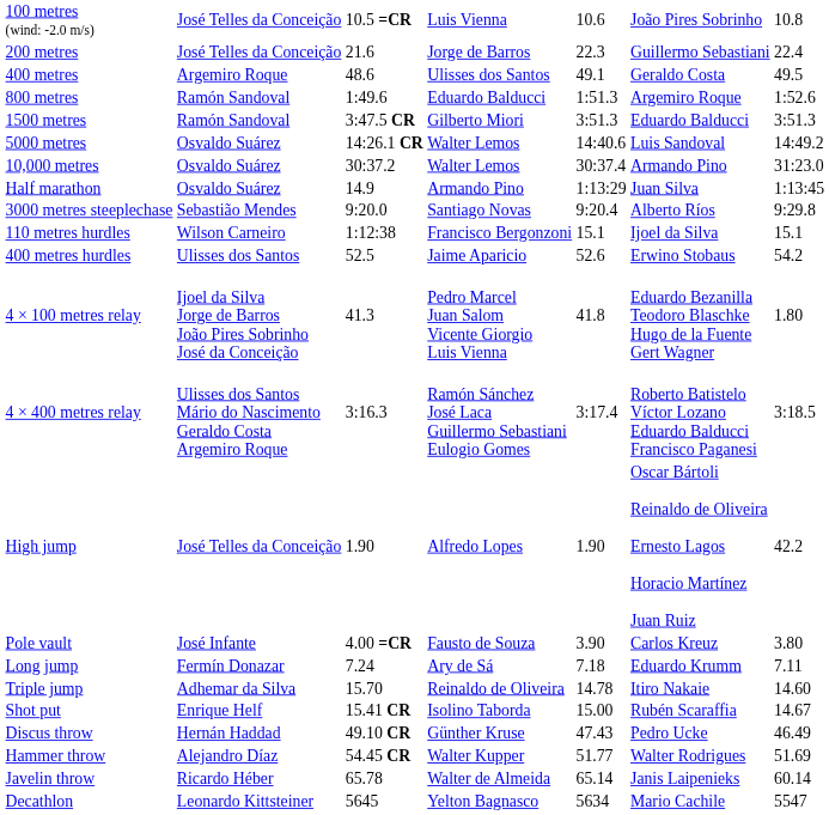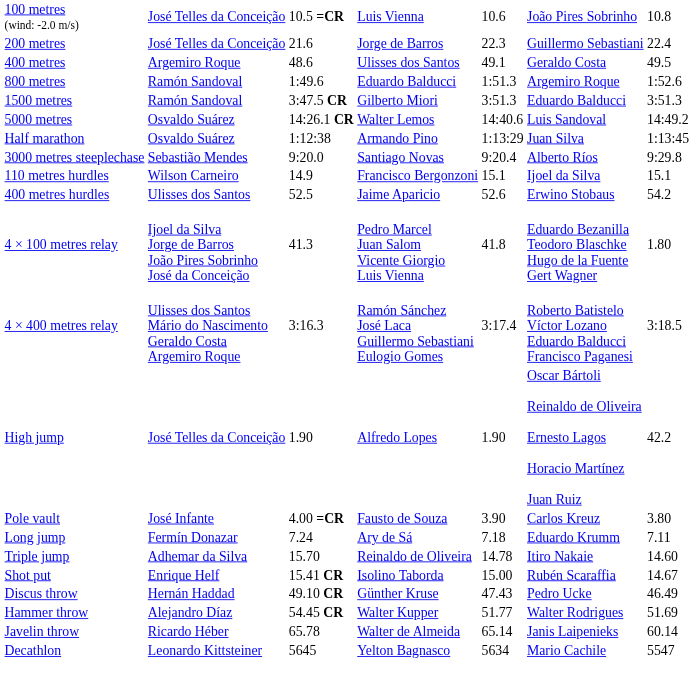 <table>
 <tr>
 <td><a href='#'>100 metres</a><br><small>(wind: -2.0 m/s)</small></td>
 <td><a href='#'>José Telles da Conceição</a><br> </td>
 <td>10.5 <strong>=CR</strong></td>
 <td><a href='#'>Luis Vienna</a><br> </td>
 <td>10.6</td>
 <td><a href='#'>João Pires Sobrinho</a><br> </td>
 <td>10.8</td>
 </tr>
 <tr>
 <td><a href='#'>200 metres</a></td>
 <td><a href='#'>José Telles da Conceição</a><br> </td>
 <td>21.6</td>
 <td><a href='#'>Jorge de Barros</a><br> </td>
 <td>22.3</td>
 <td><a href='#'>Guillermo Sebastiani</a><br> </td>
 <td>22.4</td>
 </tr>
 <tr>
 <td><a href='#'>400 metres</a></td>
 <td><a href='#'>Argemiro Roque</a><br> </td>
 <td>48.6</td>
 <td><a href='#'>Ulisses dos Santos</a><br> </td>
 <td>49.1</td>
 <td><a href='#'>Geraldo Costa</a><br> </td>
 <td>49.5</td>
 </tr>
 <tr>
 <td><a href='#'>800 metres</a></td>
 <td><a href='#'>Ramón Sandoval</a><br> </td>
 <td>1:49.6</td>
 <td><a href='#'>Eduardo Balducci</a><br> </td>
 <td>1:51.3</td>
 <td><a href='#'>Argemiro Roque</a><br> </td>
 <td>1:52.6</td>
 </tr>
 <tr>
 <td><a href='#'>1500 metres</a></td>
 <td><a href='#'>Ramón Sandoval</a><br> </td>
 <td>3:47.5 <strong>CR</strong></td>
 <td><a href='#'>Gilberto Miori</a><br> </td>
 <td>3:51.3</td>
 <td><a href='#'>Eduardo Balducci</a><br> </td>
 <td>3:51.3</td>
 </tr>
 <tr>
 <td><a href='#'>5000 metres</a></td>
 <td><a href='#'>Osvaldo Suárez</a><br> </td>
 <td>14:26.1 <strong>CR</strong></td>
 <td><a href='#'>Walter Lemos</a><br> </td>
 <td>14:40.6</td>
 <td><a href='#'>Luis Sandoval</a><br> </td>
 <td>14:49.2</td>
 </tr>
 <tr>
-<td><a href='#'>10,000 metres</a></td>
-<td><a href='#'>Osvaldo Suárez</a><br> </td>
-<td>30:37.2</td>
-<td><a href='#'>Walter Lemos</a><br> </td>
-<td>30:37.4</td>
-<td><a href='#'>Armando Pino</a><br> </td>
-<td>31:23.0</td>
-</tr>
-<tr>
 <td><a href='#'>Half marathon</a></td>
 <td><a href='#'>Osvaldo Suárez</a><br> </td>
-<td>14.9</td>
+<td>1:12:38</td>
 <td><a href='#'>Armando Pino</a><br> </td>
 <td>1:13:29</td>
 <td><a href='#'>Juan Silva</a><br> </td>
 <td>1:13:45</td>
 </tr>
 <tr>
 <td><a href='#'>3000 metres steeplechase</a></td>
 <td><a href='#'>Sebastião Mendes</a><br> </td>
 <td>9:20.0</td>
 <td><a href='#'>Santiago Novas</a><br> </td>
 <td>9:20.4</td>
 <td><a href='#'>Alberto Ríos</a><br> </td>
 <td>9:29.8</td>
 </tr>
 <tr>
 <td><a href='#'>110 metres hurdles</a></td>
 <td><a href='#'>Wilson Carneiro</a><br> </td>
-<td>1:12:38</td>
+<td>14.9</td>
 <td><a href='#'>Francisco Bergonzoni</a><br> </td>
 <td>15.1</td>
 <td><a href='#'>Ijoel da Silva</a><br> </td>
 <td>15.1</td>
 </tr>
 <tr>
 <td><a href='#'>400 metres hurdles</a></td>
 <td><a href='#'>Ulisses dos Santos</a><br> </td>
 <td>52.5</td>
 <td><a href='#'>Jaime Aparicio</a><br> </td>
 <td>52.6</td>
 <td><a href='#'>Erwino Stobaus</a><br> </td>
 <td>54.2</td>
 </tr>
 <tr>
 <td><a href='#'>4 × 100 metres relay</a></td>
 <td><br><a href='#'>Ijoel da Silva</a><br><a href='#'>Jorge de Barros</a><br><a href='#'>João Pires Sobrinho</a><br><a href='#'>José da Conceição</a></td>
 <td>41.3</td>
 <td><br><a href='#'>Pedro Marcel</a><br><a href='#'>Juan Salom</a><br><a href='#'>Vicente Giorgio</a><br><a href='#'>Luis Vienna</a></td>
 <td>41.8</td>
 <td><br><a href='#'>Eduardo Bezanilla</a><br><a href='#'>Teodoro Blaschke</a><br><a href='#'>Hugo de la Fuente</a><br><a href='#'>Gert Wagner</a></td>
 <td>1.80</td>
 </tr>
 <tr>
 <td><a href='#'>4 × 400 metres relay</a></td>
 <td><br><a href='#'>Ulisses dos Santos</a><br><a href='#'>Mário do Nascimento</a><br><a href='#'>Geraldo Costa</a><br><a href='#'>Argemiro Roque</a></td>
 <td>3:16.3</td>
 <td><br><a href='#'>Ramón Sánchez</a><br><a href='#'>José Laca</a><br><a href='#'>Guillermo Sebastiani</a><br><a href='#'>Eulogio Gomes</a></td>
 <td>3:17.4</td>
 <td><br><a href='#'>Roberto Batistelo</a><br><a href='#'>Víctor Lozano</a><br><a href='#'>Eduardo Balducci</a><br><a href='#'>Francisco Paganesi</a></td>
 <td>3:18.5</td>
 </tr>
 <tr>
 <td><a href='#'>High jump</a></td>
 <td><a href='#'>José Telles da Conceição</a><br> </td>
 <td>1.90</td>
 <td><a href='#'>Alfredo Lopes</a><br> </td>
 <td>1.90</td>
 <td><a href='#'>Oscar Bártoli</a> <br> <br> <a href='#'>Reinaldo de Oliveira</a> <br> <br> <a href='#'>Ernesto Lagos</a> <br> <br> <a href='#'>Horacio Martínez</a> <br> <br> <a href='#'>Juan Ruiz</a><br> </td>
 <td>42.2</td>
 </tr>
 <tr>
 <td><a href='#'>Pole vault</a></td>
 <td><a href='#'>José Infante</a><br> </td>
 <td>4.00 <strong>=CR</strong></td>
 <td><a href='#'>Fausto de Souza</a><br> </td>
 <td>3.90</td>
 <td><a href='#'>Carlos Kreuz</a><br> </td>
 <td>3.80</td>
 </tr>
 <tr>
 <td><a href='#'>Long jump</a></td>
 <td><a href='#'>Fermín Donazar</a><br> </td>
 <td>7.24</td>
 <td><a href='#'>Ary de Sá</a><br> </td>
 <td>7.18</td>
 <td><a href='#'>Eduardo Krumm</a><br> </td>
 <td>7.11</td>
 </tr>
 <tr>
 <td><a href='#'>Triple jump</a></td>
 <td><a href='#'>Adhemar da Silva</a><br> </td>
 <td>15.70</td>
 <td><a href='#'>Reinaldo de Oliveira</a><br> </td>
 <td>14.78</td>
 <td><a href='#'>Itiro Nakaie</a><br> </td>
 <td>14.60</td>
 </tr>
 <tr>
 <td><a href='#'>Shot put</a></td>
 <td><a href='#'>Enrique Helf</a><br> </td>
 <td>15.41 <strong>CR</strong></td>
 <td><a href='#'>Isolino Taborda</a><br> </td>
 <td>15.00</td>
 <td><a href='#'>Rubén Scaraffia</a><br> </td>
 <td>14.67</td>
 </tr>
 <tr>
 <td><a href='#'>Discus throw</a></td>
 <td><a href='#'>Hernán Haddad</a><br> </td>
 <td>49.10 <strong>CR</strong></td>
 <td><a href='#'>Günther Kruse</a><br> </td>
 <td>47.43</td>
 <td><a href='#'>Pedro Ucke</a><br> </td>
 <td>46.49</td>
 </tr>
 <tr>
 <td><a href='#'>Hammer throw</a></td>
 <td><a href='#'>Alejandro Díaz</a><br> </td>
 <td>54.45 <strong>CR</strong></td>
 <td><a href='#'>Walter Kupper</a><br> </td>
 <td>51.77</td>
 <td><a href='#'>Walter Rodrigues</a><br> </td>
 <td>51.69</td>
 </tr>
 <tr>
 <td><a href='#'>Javelin throw</a></td>
 <td><a href='#'>Ricardo Héber</a><br> </td>
 <td>65.78</td>
 <td><a href='#'>Walter de Almeida</a><br> </td>
 <td>65.14</td>
 <td><a href='#'>Janis Laipenieks</a><br> </td>
 <td>60.14</td>
 </tr>
 <tr>
 <td><a href='#'>Decathlon</a></td>
 <td><a href='#'>Leonardo Kittsteiner</a><br> </td>
 <td>5645</td>
 <td><a href='#'>Yelton Bagnasco</a><br> </td>
 <td>5634</td>
 <td><a href='#'>Mario Cachile</a><br> </td>
 <td>5547</td>
 </tr>
 </table>
